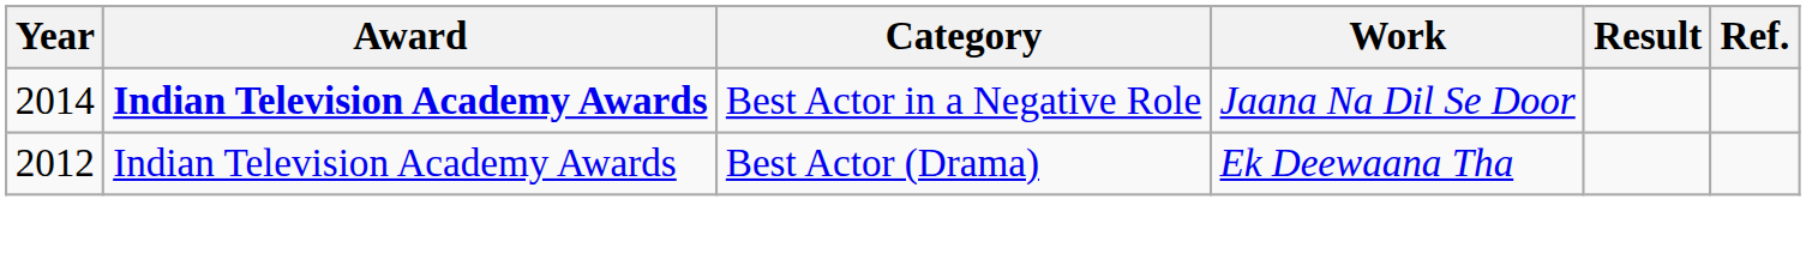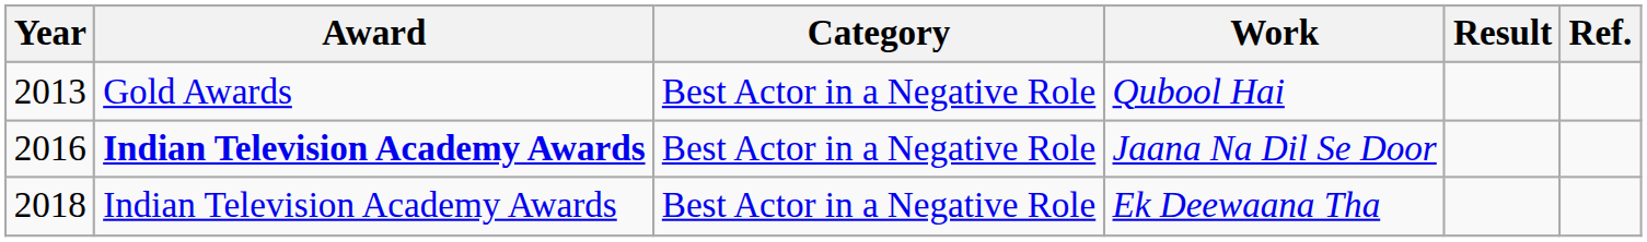 <table class="wikitable">
 <tr>
 <th>Year</th>
 <th>Award</th>
 <th>Category</th>
 <th>Work</th>
 <th>Result</th>
 <th>Ref.</th>
 </tr>
 <tr>
-<td>2014</td>
+<td>2013</td>
+<td><a href='#'>Gold Awards</a></td>
+<td><a href='#'>Best Actor in a Negative Role</a></td>
+<td><em><a href='#'>Qubool Hai</a></em></td>
+<td></td>
+<td></td>
+</tr>
+<tr>
+<td>2016</td>
 <td><strong><a href='#'>Indian Television Academy Awards</a></strong></td>
 <td><a href='#'>Best Actor in a Negative Role</a></td>
 <td><em><a href='#'>Jaana Na Dil Se Door</a></em></td>
 <td></td>
 <td></td>
 </tr>
 <tr>
-<td>2012</td>
+<td>2018</td>
 <td><a href='#'>Indian Television Academy Awards</a></td>
-<td><a href='#'>Best Actor (Drama)</a></td>
+<td><a href='#'>Best Actor in a Negative Role</a></td>
 <td><em><a href='#'>Ek Deewaana Tha</a></em></td>
 <td></td>
 <td></td>
 </tr>
 </table>
